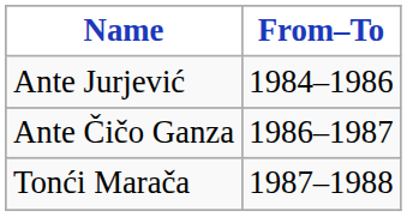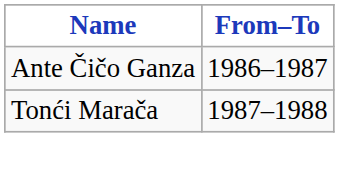 <table class="wikitable" style="text-align: left">
 <tr>
 <th style="color:#1C39BB; background:#FFFFFF;">Name</th>
 <th style="color:#1C39BB; background:#FFFFFF;">From–To</th>
-</tr>
-<tr>
-<td> Ante Jurjević</td>
-<td>1984–1986</td>
 </tr>
 <tr>
 <td> Ante Čičo Ganza</td>
 <td>1986–1987</td>
 </tr>
 <tr>
 <td> Tonći Marača</td>
 <td>1987–1988</td>
 </tr>
 </table>
